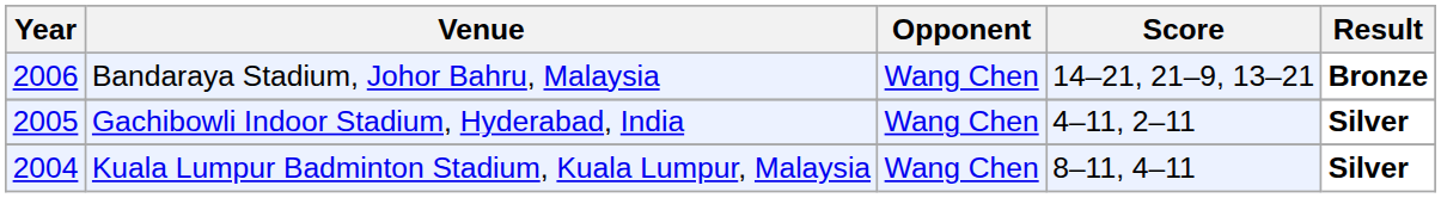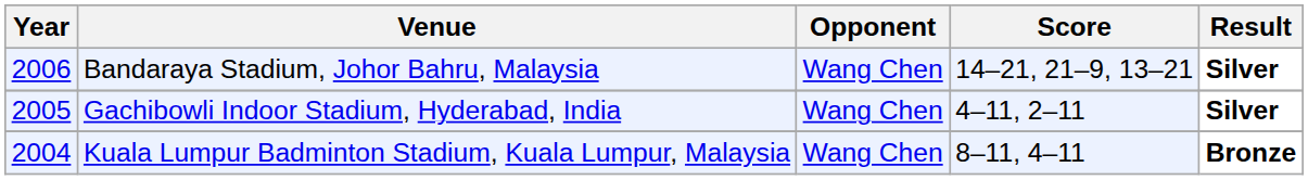 <table class="sortable wikitable" style="font-size: 90%;">
 <tr>
 <th>Year</th>
 <th>Venue</th>
 <th>Opponent</th>
 <th>Score</th>
 <th>Result</th>
 </tr>
 <tr style="background:#ECF2FF">
 <td align="center"><a href='#'>2006</a></td>
 <td align="left">Bandaraya Stadium, <a href='#'>Johor Bahru</a>, <a href='#'>Malaysia</a></td>
 <td align="left"> <a href='#'>Wang Chen</a></td>
 <td align="left">14–21, 21–9, 13–21</td>
-<td style="text-align:left; background:white"> <strong>Bronze</strong></td>
+<td style="text-align:left; background:white"> <strong>Silver</strong></td>
 </tr>
 <tr>
 </tr>
 <tr style="background:#ECF2FF">
 <td align="center"><a href='#'>2005</a></td>
 <td align="left"><a href='#'>Gachibowli Indoor Stadium</a>, <a href='#'>Hyderabad</a>, <a href='#'>India</a></td>
 <td align="left"> <a href='#'>Wang Chen</a></td>
 <td align="left">4–11, 2–11</td>
 <td style="text-align:left; background:white"> <strong>Silver</strong></td>
 </tr>
 <tr>
 </tr>
 <tr style="background:#ECF2FF">
 <td align="center"><a href='#'>2004</a></td>
 <td align="left"><a href='#'>Kuala Lumpur Badminton Stadium</a>, <a href='#'>Kuala Lumpur</a>, <a href='#'>Malaysia</a></td>
 <td align="left"> <a href='#'>Wang Chen</a></td>
 <td align="left">8–11, 4–11</td>
-<td style="text-align:left; background:white"> <strong>Silver</strong></td>
+<td style="text-align:left; background:white"> <strong>Bronze</strong></td>
 </tr>
 </table>
